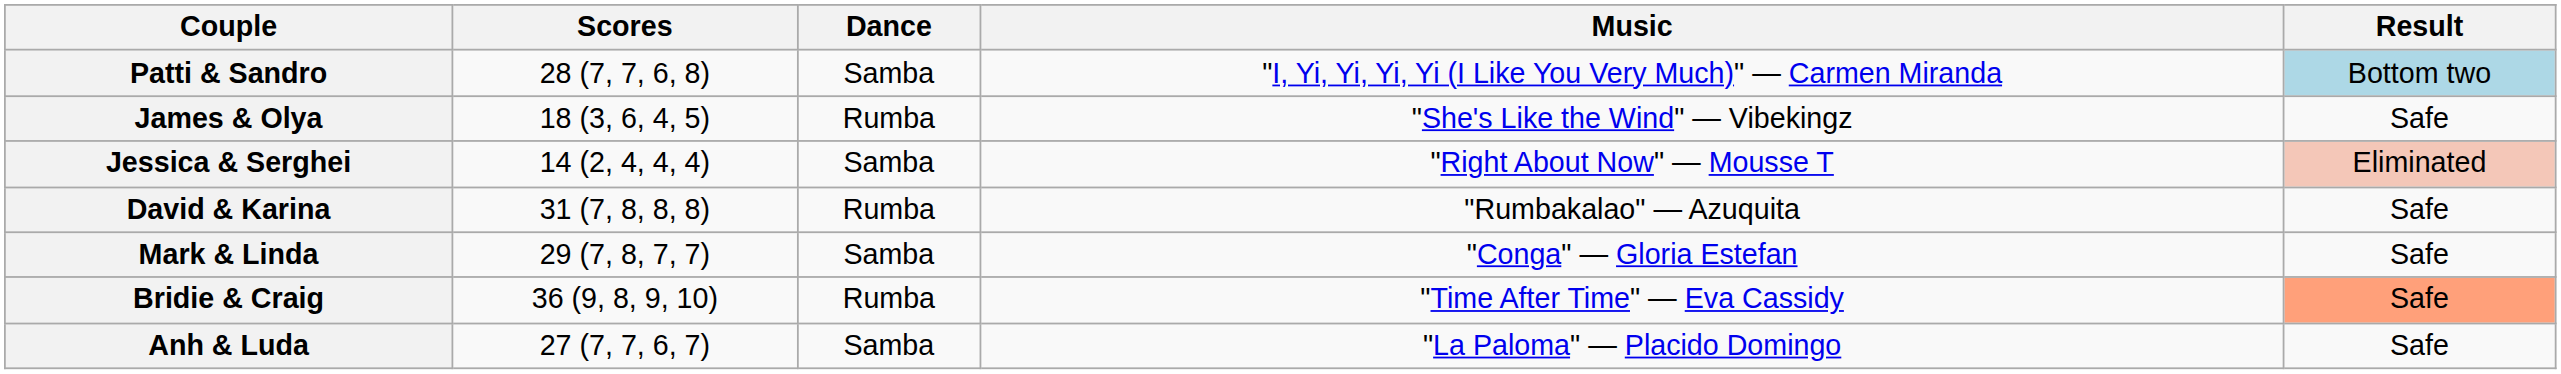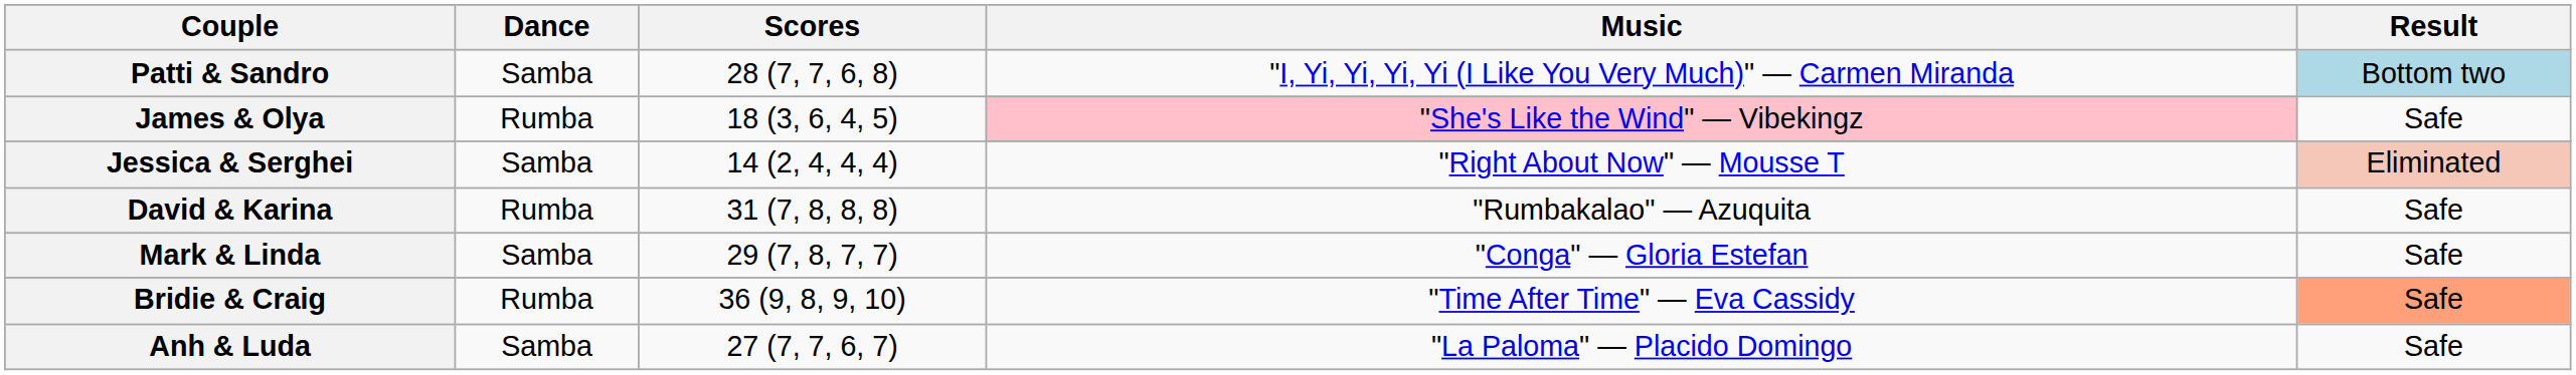 <table class="wikitable sortable" style="text-align:center; width: 90%">
 <tr>
 <th scope="col">Couple</th>
+<th scope="col">Dance</th>
 <th scope="col">Scores</th>
-<th scope="col">Dance</th>
 <th scope="col" class="unsortable">Music</th>
 <th scope="col" class="unsortable">Result</th>
 </tr>
 <tr>
 <th scope="row">Patti & Sandro</th>
+<td>Samba</td>
 <td>28 (7, 7, 6, 8)</td>
-<td>Samba</td>
 <td>"<a href='#'>I, Yi, Yi, Yi, Yi (I Like You Very Much)</a>" — <a href='#'>Carmen Miranda</a></td>
 <td bgcolor="lightblue">Bottom two</td>
 </tr>
 <tr>
 <th scope="row">James & Olya</th>
+<td>Rumba</td>
 <td>18 (3, 6, 4, 5)</td>
-<td>Rumba</td>
-<td>"<a href='#'>She's Like the Wind</a>" — Vibekingz</td>
+<td style="background: pink;">"<a href='#'>She's Like the Wind</a>" — Vibekingz</td>
 <td>Safe</td>
 </tr>
 <tr>
 <th scope="row">Jessica & Serghei</th>
+<td>Samba</td>
 <td>14 (2, 4, 4, 4)</td>
-<td>Samba</td>
 <td>"<a href='#'>Right About Now</a>" — <a href='#'>Mousse T</a></td>
 <td bgcolor="f4c7b8">Eliminated</td>
 </tr>
 <tr>
 <th scope="row">David & Karina</th>
+<td>Rumba</td>
 <td>31 (7, 8, 8, 8)</td>
-<td>Rumba</td>
 <td>"Rumbakalao" — Azuquita</td>
 <td>Safe</td>
 </tr>
 <tr>
 <th scope="row">Mark & Linda</th>
+<td>Samba</td>
 <td>29 (7, 8, 7, 7)</td>
-<td>Samba</td>
 <td>"<a href='#'>Conga</a>" — <a href='#'>Gloria Estefan</a></td>
 <td>Safe</td>
 </tr>
 <tr>
 <th scope="row">Bridie & Craig</th>
+<td>Rumba</td>
 <td>36 (9, 8, 9, 10)</td>
-<td>Rumba</td>
 <td>"<a href='#'>Time After Time</a>" — <a href='#'>Eva Cassidy</a></td>
 <td style="background: lightsalmon;">Safe</td>
 </tr>
 <tr>
 <th scope="row">Anh & Luda</th>
+<td>Samba</td>
 <td>27 (7, 7, 6, 7)</td>
-<td>Samba</td>
 <td>"<a href='#'>La Paloma</a>" — <a href='#'>Placido Domingo</a></td>
 <td>Safe</td>
 </tr>
 </table>
